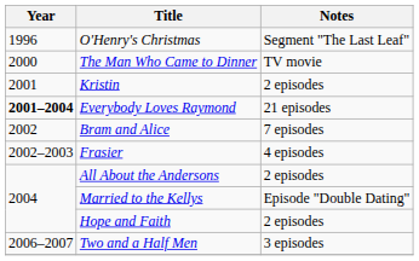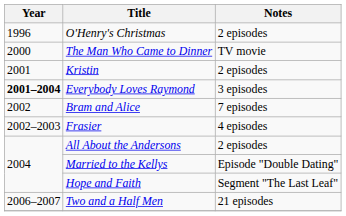 <table class="wikitable plainrowheaders" style="margin-right: 0;">
 <tr>
 <th scope="col">Year</th>
 <th scope="col">Title</th>
 <th scope="col">Notes</th>
 </tr>
 <tr>
 <td>1996</td>
 <td><em>O'Henry's Christmas</em></td>
-<td>Segment "The Last Leaf"</td>
+<td>2 episodes</td>
 </tr>
 <tr>
 <td>2000</td>
 <td><em><a href='#'>The Man Who Came to Dinner</a></em></td>
 <td>TV movie</td>
 </tr>
 <tr>
 <td>2001</td>
 <td><em><a href='#'>Kristin</a></em></td>
 <td>2 episodes</td>
 </tr>
 <tr>
 <td><strong>2001–2004</strong></td>
 <td><em><a href='#'>Everybody Loves Raymond</a></em></td>
-<td>21 episodes</td>
+<td>3 episodes</td>
 </tr>
 <tr>
 <td>2002</td>
 <td><em><a href='#'>Bram and Alice</a></em></td>
 <td>7 episodes</td>
 </tr>
 <tr>
 <td>2002–2003</td>
 <td><em><a href='#'>Frasier</a></em></td>
 <td>4 episodes</td>
 </tr>
 <tr>
 <td rowspan=3>2004</td>
 <td><em><a href='#'>All About the Andersons</a></em></td>
 <td>2 episodes</td>
 </tr>
 <tr>
 <td><em><a href='#'>Married to the Kellys</a></em></td>
 <td>Episode "Double Dating"</td>
 </tr>
 <tr>
 <td><em><a href='#'>Hope and Faith</a></em></td>
-<td>2 episodes</td>
+<td>Segment "The Last Leaf"</td>
 </tr>
 <tr>
 <td>2006–2007</td>
 <td><em><a href='#'>Two and a Half Men</a></em></td>
-<td>3 episodes</td>
+<td>21 episodes</td>
 </tr>
 <tr>
 </tr>
 </table>
